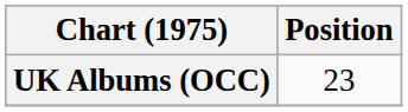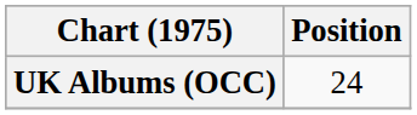 <table class="wikitable plainrowheaders" style="text-align:center;">
 <tr>
 <th scope="col">Chart (1975)</th>
 <th scope="col">Position</th>
 </tr>
 <tr>
 <th scope="row">UK Albums (OCC)</th>
-<td>23</td>
+<td>24</td>
 </tr>
 <tr>
 </tr>
 </table>
